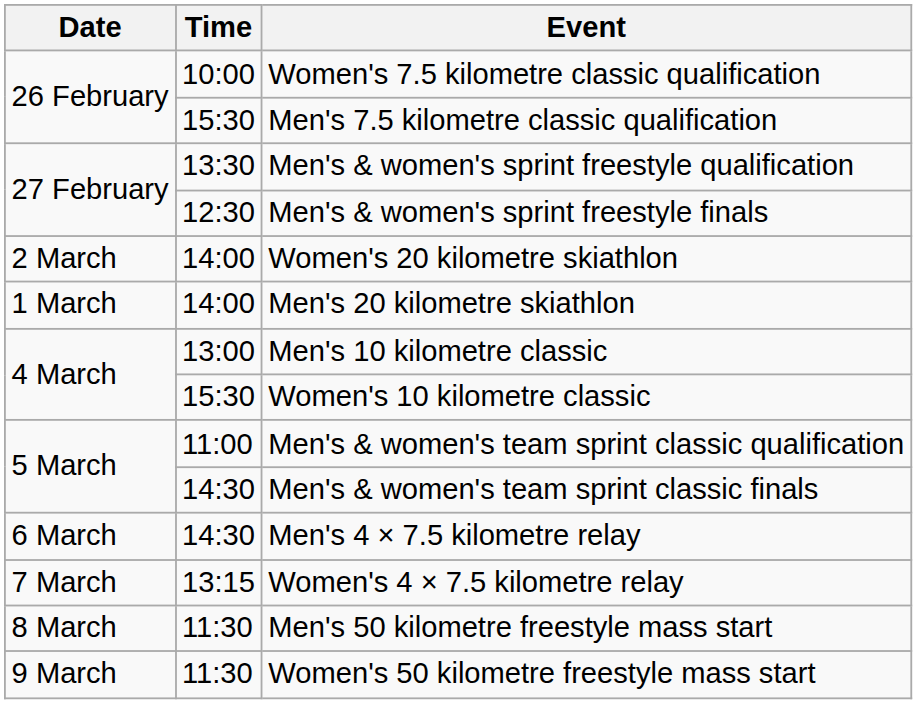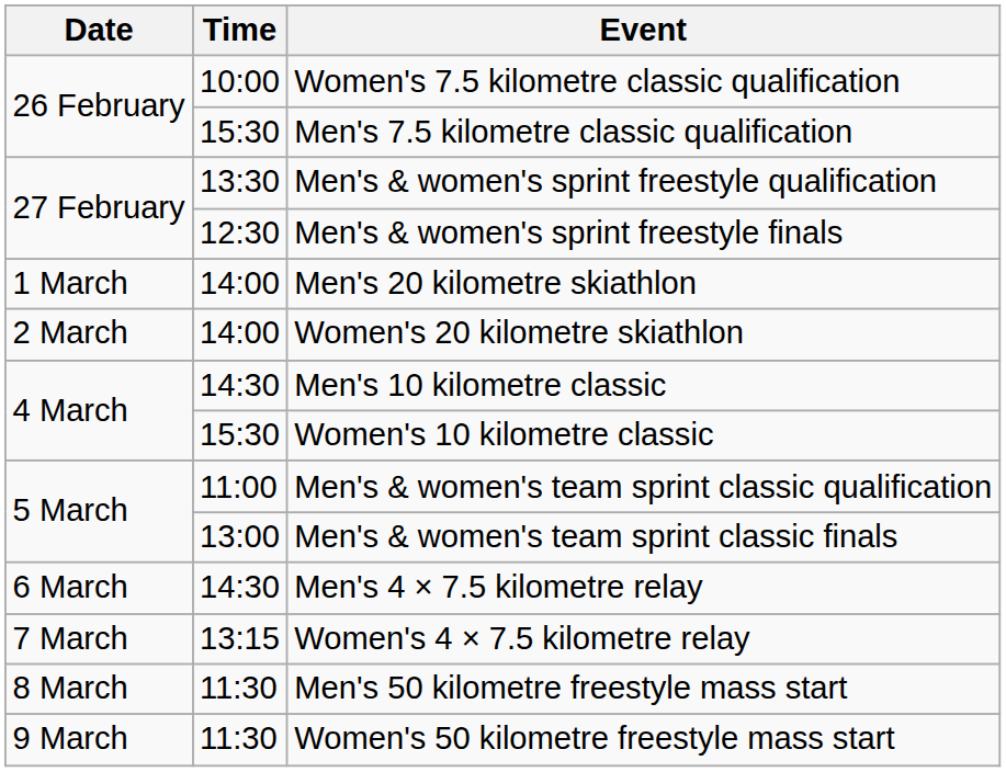 <table class="wikitable">
 <tr>
 <th>Date</th>
 <th>Time</th>
 <th>Event</th>
 </tr>
 <tr>
 <td rowspan=2>26 February</td>
 <td>10:00</td>
 <td>Women's 7.5 kilometre classic qualification</td>
 </tr>
 <tr>
 <td>15:30</td>
 <td>Men's 7.5 kilometre classic qualification</td>
 </tr>
 <tr>
 <td rowspan=2>27 February</td>
 <td>13:30</td>
 <td>Men's & women's sprint freestyle qualification</td>
 </tr>
 <tr>
 <td>12:30</td>
 <td>Men's & women's sprint freestyle finals</td>
 </tr>
 <tr>
+<td>1 March</td>
+<td>14:00</td>
+<td>Men's 20 kilometre skiathlon</td>
+</tr>
+<tr>
 <td>2 March</td>
 <td>14:00</td>
 <td>Women's 20 kilometre skiathlon</td>
 </tr>
 <tr>
-<td>1 March</td>
-<td>14:00</td>
-<td>Men's 20 kilometre skiathlon</td>
-</tr>
-<tr>
 <td rowspan=2>4 March</td>
-<td>13:00</td>
+<td>14:30</td>
 <td>Men's 10 kilometre classic</td>
 </tr>
 <tr>
 <td>15:30</td>
 <td>Women's 10 kilometre classic</td>
 </tr>
 <tr>
 <td rowspan=2>5 March</td>
 <td>11:00</td>
 <td>Men's & women's team sprint classic qualification</td>
 </tr>
 <tr>
-<td>14:30</td>
+<td>13:00</td>
 <td>Men's & women's team sprint classic finals</td>
 </tr>
 <tr>
 <td>6 March</td>
 <td>14:30</td>
 <td>Men's 4 × 7.5 kilometre relay</td>
 </tr>
 <tr>
 <td>7 March</td>
 <td>13:15</td>
 <td>Women's 4 × 7.5 kilometre relay</td>
 </tr>
 <tr>
 <td>8 March</td>
 <td>11:30</td>
 <td>Men's 50 kilometre freestyle mass start</td>
 </tr>
 <tr>
 <td>9 March</td>
 <td>11:30</td>
 <td>Women's 50 kilometre freestyle mass start</td>
 </tr>
 </table>
